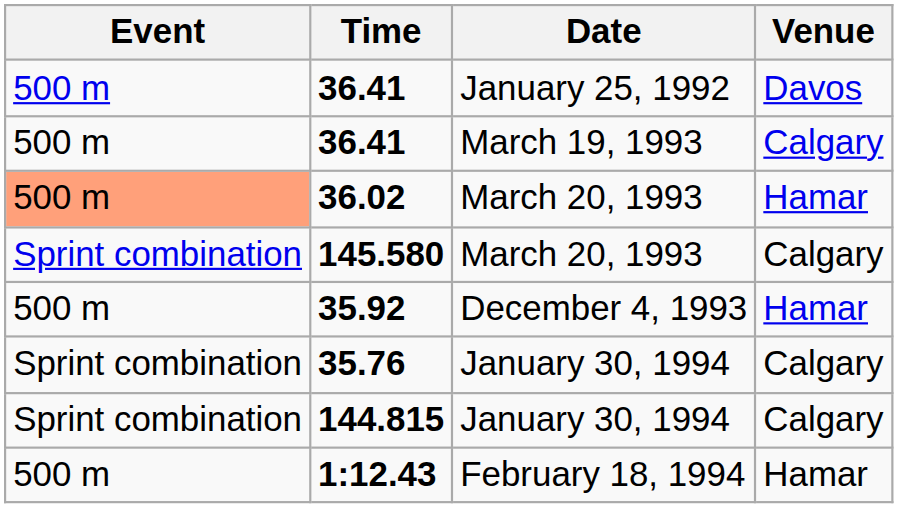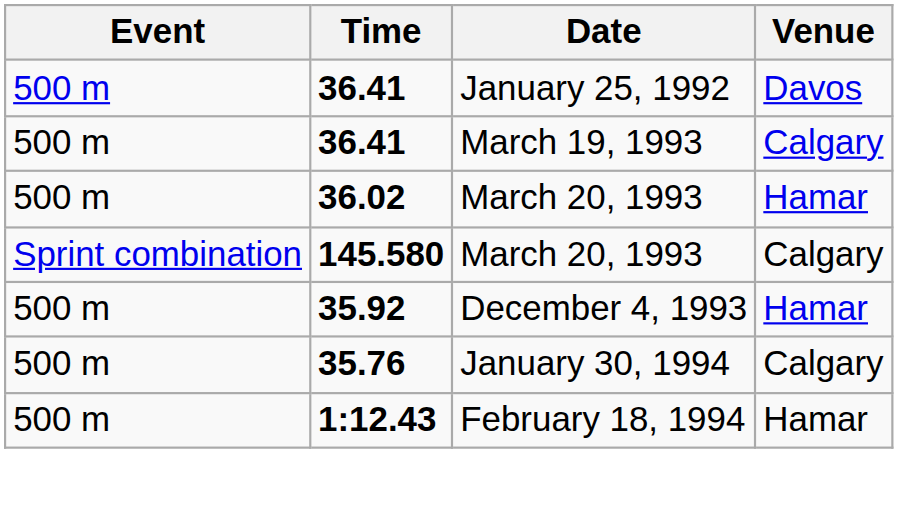 <table class='wikitable'>
 <tr>
 <th>Event</th>
 <th>Time</th>
 <th>Date</th>
 <th>Venue</th>
 </tr>
 <tr>
 <td><a href='#'>500 m</a></td>
 <td><strong>36.41</strong></td>
 <td>January 25, 1992</td>
 <td align=left><a href='#'>Davos</a></td>
 </tr>
 <tr>
 <td>500 m</td>
 <td><strong>36.41</strong></td>
 <td>March 19, 1993</td>
 <td align=left><a href='#'>Calgary</a></td>
 </tr>
 <tr>
-<td style="background: lightsalmon;">500 m</td>
+<td>500 m</td>
 <td><strong>36.02</strong></td>
 <td>March 20, 1993</td>
 <td align=left><a href='#'>Hamar</a></td>
 </tr>
 <tr>
 <td><a href='#'>Sprint combination</a></td>
 <td><strong>145.580</strong></td>
 <td>March 20, 1993</td>
 <td align=left>Calgary</td>
 </tr>
 <tr>
 <td>500 m</td>
 <td><strong>35.92</strong></td>
 <td>December 4, 1993</td>
 <td align=left><a href='#'>Hamar</a></td>
 </tr>
 <tr>
-<td>Sprint combination</td>
+<td>500 m</td>
 <td><strong>35.76</strong></td>
-<td>January 30, 1994</td>
-<td align=left>Calgary</td>
-</tr>
-<tr>
-<td>Sprint combination</td>
-<td><strong>144.815</strong></td>
 <td>January 30, 1994</td>
 <td align=left>Calgary</td>
 </tr>
 <tr>
 <td>500 m</td>
 <td><strong>1:12.43</strong></td>
 <td>February 18, 1994</td>
 <td align=left>Hamar</td>
 </tr>
 </table>
